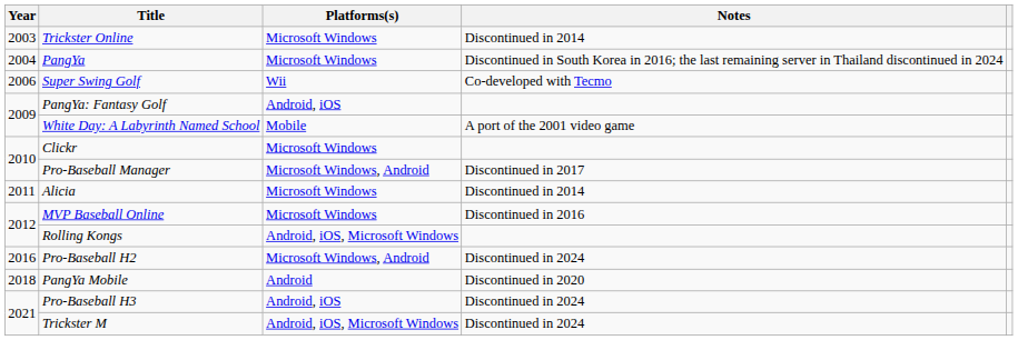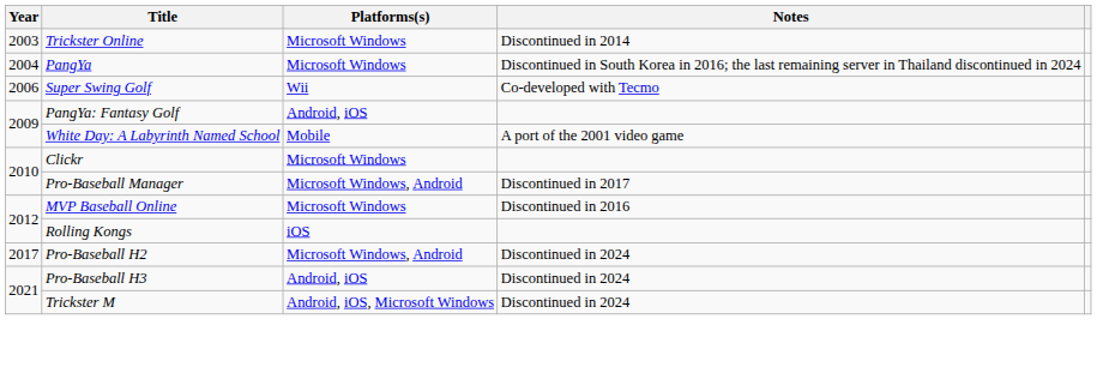 <table class="wikitable sortable">
 <tr>
 <th>Year</th>
 <th>Title</th>
 <th>Platforms(s)</th>
 <th class="unsortable">Notes</th>
 <th class="unsortable"></th>
 </tr>
 <tr>
 <td>2003</td>
 <td><em><a href='#'>Trickster Online</a></em></td>
 <td><a href='#'>Microsoft Windows</a></td>
 <td>Discontinued in 2014</td>
 <td></td>
 </tr>
 <tr>
 <td>2004</td>
 <td><em><a href='#'>PangYa</a></em></td>
 <td><a href='#'>Microsoft Windows</a></td>
 <td>Discontinued in South Korea in 2016; the last remaining server in Thailand discontinued in 2024</td>
 <td></td>
 </tr>
 <tr>
 <td>2006</td>
 <td><em><a href='#'>Super Swing Golf</a></em></td>
 <td><a href='#'>Wii</a></td>
 <td>Co-developed with <a href='#'>Tecmo</a></td>
 <td></td>
 </tr>
 <tr>
 <td rowspan="2">2009</td>
 <td><em>PangYa: Fantasy Golf</em></td>
 <td><a href='#'>Android</a>, <a href='#'>iOS</a></td>
 <td></td>
 <td></td>
 </tr>
 <tr>
 <td><em><a href='#'>White Day: A Labyrinth Named School</a></em></td>
 <td><a href='#'>Mobile</a></td>
 <td>A port of the 2001 video game</td>
 <td></td>
 </tr>
 <tr>
 <td rowspan="2">2010</td>
 <td><em>Clickr</em></td>
 <td><a href='#'>Microsoft Windows</a></td>
 <td></td>
 <td></td>
 </tr>
 <tr>
 <td><em>Pro-Baseball Manager</em></td>
 <td><a href='#'>Microsoft Windows</a>, <a href='#'>Android</a></td>
 <td>Discontinued in 2017</td>
 <td></td>
 </tr>
 <tr>
-<td>2011</td>
-<td><em>Alicia</em></td>
-<td><a href='#'>Microsoft Windows</a></td>
-<td>Discontinued in 2014</td>
-<td></td>
-</tr>
-<tr>
 <td rowspan="2">2012</td>
 <td><em><a href='#'>MVP Baseball Online</a></em></td>
 <td><a href='#'>Microsoft Windows</a></td>
 <td>Discontinued in 2016</td>
 <td></td>
 </tr>
 <tr>
 <td><em>Rolling Kongs</em></td>
-<td><a href='#'>Android</a>, <a href='#'>iOS</a>, <a href='#'>Microsoft Windows</a></td>
+<td><a href='#'>iOS</a></td>
 <td></td>
 <td></td>
 </tr>
 <tr>
-<td>2016</td>
+<td>2017</td>
 <td><em>Pro-Baseball H2</em></td>
 <td><a href='#'>Microsoft Windows</a>, <a href='#'>Android</a></td>
 <td>Discontinued in 2024</td>
-<td></td>
-</tr>
-<tr>
-<td>2018</td>
-<td><em>PangYa Mobile</em></td>
-<td><a href='#'>Android</a></td>
-<td>Discontinued in 2020</td>
 <td></td>
 </tr>
 <tr>
 <td rowspan="2">2021</td>
 <td><em>Pro-Baseball H3</em></td>
 <td><a href='#'>Android</a>, <a href='#'>iOS</a></td>
 <td>Discontinued in 2024</td>
 <td></td>
 </tr>
 <tr>
 <td><em>Trickster M</em></td>
 <td><a href='#'>Android</a>, <a href='#'>iOS</a>, <a href='#'>Microsoft Windows</a></td>
 <td>Discontinued in 2024</td>
 <td></td>
 </tr>
 </table>
